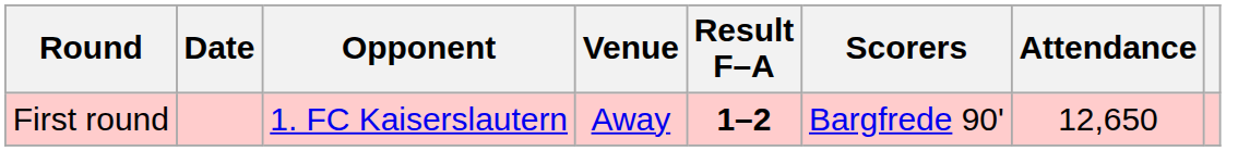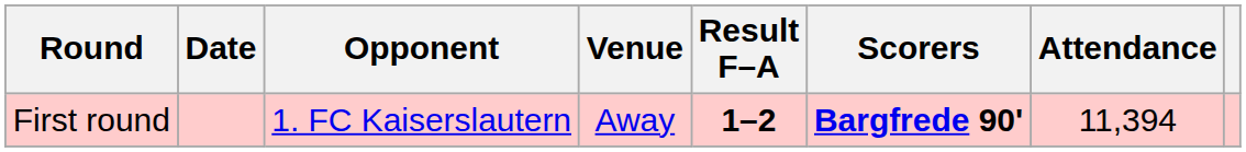 <table class="wikitable sortable" style="text-align:center;">
 <tr>
 <th>Round</th>
 <th>Date</th>
 <th>Opponent</th>
 <th>Venue</th>
 <th>Result<br>F–A</th>
 <th class=unsortable>Scorers</th>
 <th>Attendance</th>
 <th class=unsortable></th>
 </tr>
 <tr bgcolor="#ffcccc">
 <td>First round</td>
 <td></td>
 <td><a href='#'>1. FC Kaiserslautern</a></td>
 <td><a href='#'>Away</a></td>
 <td><strong>1–2</strong></td>
-<td><a href='#'>Bargfrede</a> 90'</td>
-<td>12,650</td>
+<td><strong><a href='#'>Bargfrede</a> 90'</strong></td>
+<td>11,394</td>
 <td></td>
 </tr>
 </table>
